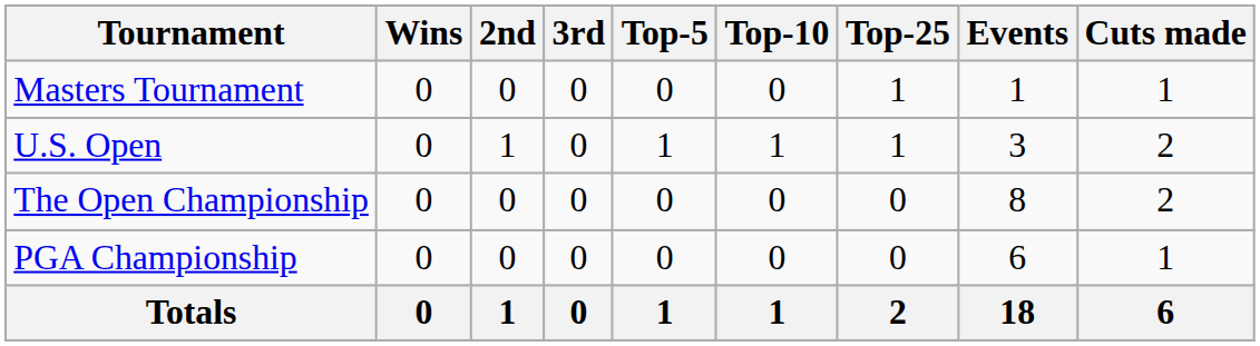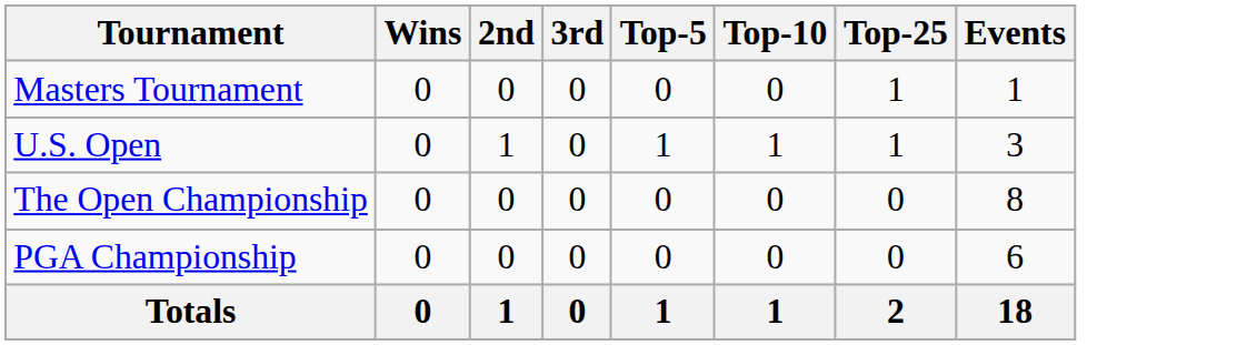 <table class=wikitable style=text-align:center>
 <tr>
 <th>Tournament</th>
 <th>Wins</th>
 <th>2nd</th>
 <th>3rd</th>
 <th>Top-5</th>
 <th>Top-10</th>
 <th>Top-25</th>
 <th>Events</th>
-<th>Cuts made</th>
 </tr>
 <tr>
 <td align=left><a href='#'>Masters Tournament</a></td>
 <td>0</td>
 <td>0</td>
 <td>0</td>
 <td>0</td>
 <td>0</td>
-<td>1</td>
 <td>1</td>
 <td>1</td>
 </tr>
 <tr>
 <td align=left><a href='#'>U.S. Open</a></td>
 <td>0</td>
 <td>1</td>
 <td>0</td>
 <td>1</td>
 <td>1</td>
 <td>1</td>
 <td>3</td>
-<td>2</td>
 </tr>
 <tr>
 <td align=left><a href='#'>The Open Championship</a></td>
 <td>0</td>
 <td>0</td>
 <td>0</td>
 <td>0</td>
 <td>0</td>
 <td>0</td>
 <td>8</td>
-<td>2</td>
 </tr>
 <tr>
 <td align=left><a href='#'>PGA Championship</a></td>
 <td>0</td>
 <td>0</td>
 <td>0</td>
 <td>0</td>
 <td>0</td>
 <td>0</td>
 <td>6</td>
-<td>1</td>
 </tr>
 <tr>
 <th>Totals</th>
 <th>0</th>
 <th>1</th>
 <th>0</th>
 <th>1</th>
 <th>1</th>
 <th>2</th>
 <th>18</th>
-<th>6</th>
 </tr>
 </table>
